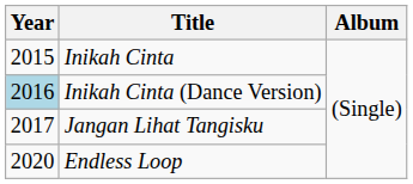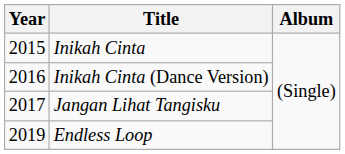 <table class="wikitable">
 <tr>
 <th>Year</th>
 <th>Title</th>
 <th>Album</th>
 </tr>
 <tr>
 <td>2015</td>
 <td><em>Inikah Cinta</em></td>
 <td rowspan="4">(Single)</td>
 </tr>
 <tr>
-<td style="background: lightblue;">2016</td>
+<td>2016</td>
 <td><em>Inikah Cinta</em> (Dance Version)</td>
 </tr>
 <tr>
 <td>2017</td>
 <td><em>Jangan Lihat Tangisku</em></td>
 </tr>
 <tr>
-<td>2020</td>
+<td>2019</td>
 <td><em>Endless Loop</em></td>
 </tr>
 </table>
